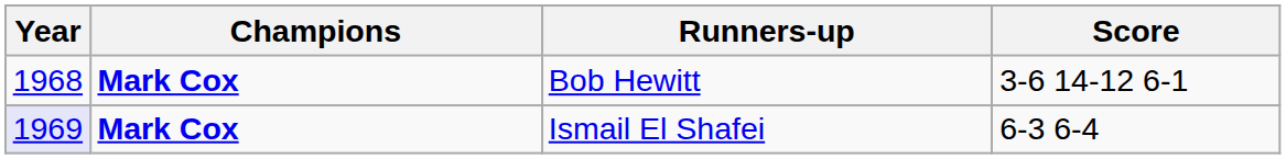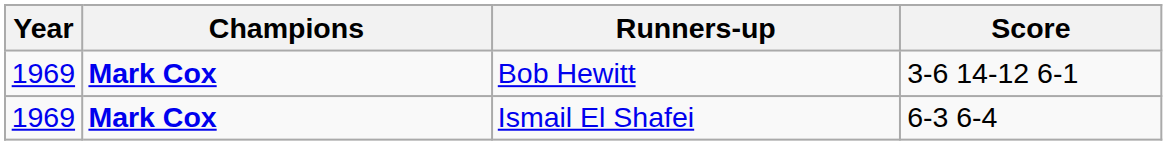 <table class="wikitable" style="font-size:90%">
 <tr>
 <th>Year</th>
 <th width="200">Champions</th>
 <th width="200">Runners-up</th>
 <th width="125">Score</th>
 </tr>
 <tr>
-<td><a href='#'>1968</a></td>
+<td><a href='#'>1969</a></td>
 <td> <strong><a href='#'>Mark Cox</a></strong></td>
 <td>  <a href='#'>Bob Hewitt</a></td>
 <td>3-6 14-12 6-1</td>
 </tr>
 <tr>
-<td style="background: lavender;"><a href='#'>1969</a></td>
+<td><a href='#'>1969</a></td>
 <td> <strong><a href='#'>Mark Cox</a></strong></td>
 <td> <a href='#'>Ismail El Shafei</a></td>
 <td>6-3 6-4</td>
 </tr>
 </table>
